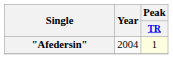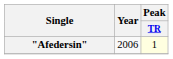 <table class="wikitable plainrowheaders" style="text-align:center;">
 <tr>
 <th scope="col" rowspan="2" style="width:10em;">Single</th>
 <th scope="col" rowspan="2">Year</th>
 <th scope="col">Peak</th>
 </tr>
 <tr>
 <th scope="col" style="width:1em;font-size:90%;"><a href='#'>TR</a><br></th>
 </tr>
 <tr>
 <th scope="row">"Afedersin"</th>
-<td rowspan="1">2004</td>
+<td rowspan="1">2006</td>
 <td style="background: lightyellow;">1</td>
 </tr>
 <tr>
 </tr>
 </table>
